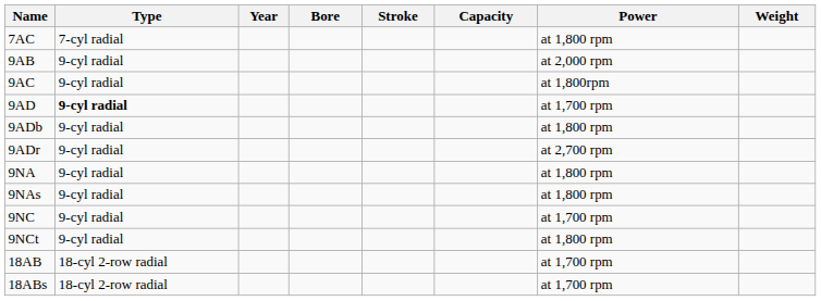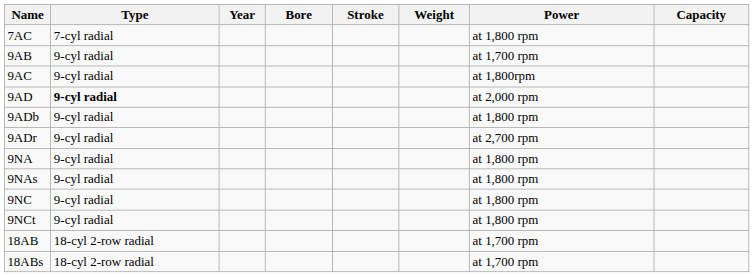 <table class="wikitable">
 <tr style="width: 100%;text-align:center; background:#d8eff;border="1"">
 <th scope="col" width="50px ">Name</th>
 <th scope="col" width="200px ">Type</th>
 <th scope="col" width="50px ">Year</th>
 <th scope="col" width="75px ">Bore</th>
 <th scope="col" width="75px ">Stroke</th>
+<th scope="col" width="80px ">Weight</th>
+<th scope="col" width="220px ">Power</th>
 <th scope="col" width="110px ">Capacity</th>
-<th scope="col" width="220px ">Power</th>
-<th scope="col" width="80px ">Weight</th>
 </tr>
 <tr>
 <td> 7AC</td>
 <td> 7-cyl radial</td>
 <td></td>
 <td> </td>
 <td> </td>
+<td>  </td>
+<td>  at 1,800 rpm</td>
 <td> </td>
-<td>  at 1,800 rpm</td>
-<td>  </td>
 </tr>
 <tr>
 <td> 9AB</td>
 <td> 9-cyl radial</td>
 <td></td>
 <td> </td>
 <td> </td>
 <td> </td>
-<td>  at 2,000 rpm</td>
+<td>  at 1,700 rpm</td>
 <td> </td>
 </tr>
 <tr>
 <td> 9AC</td>
 <td> 9-cyl radial</td>
 <td></td>
 <td> </td>
 <td> </td>
+<td></td>
+<td>  at 1,800rpm</td>
 <td> </td>
-<td>  at 1,800rpm</td>
-<td></td>
 </tr>
 <tr>
 <td> 9AD</td>
 <td><strong> 9-cyl radial</strong></td>
 <td></td>
 <td> </td>
 <td> </td>
+<td></td>
+<td>  at 2,000 rpm</td>
 <td> </td>
-<td>  at 1,700 rpm</td>
-<td></td>
 </tr>
 <tr>
 <td> 9ADb</td>
 <td> 9-cyl radial</td>
 <td></td>
 <td> </td>
 <td> </td>
+<td></td>
+<td> at 1,800 rpm</td>
 <td> </td>
-<td> at 1,800 rpm</td>
-<td></td>
 </tr>
 <tr>
 <td> 9ADr</td>
 <td> 9-cyl radial</td>
 <td></td>
 <td> </td>
 <td> </td>
+<td></td>
+<td>  at 2,700 rpm</td>
 <td> </td>
-<td>  at 2,700 rpm</td>
-<td></td>
 </tr>
 <tr>
 <td> 9NA</td>
 <td> 9-cyl radial</td>
 <td></td>
 <td> </td>
 <td> </td>
+<td></td>
+<td>  at 1,800 rpm</td>
 <td> </td>
-<td>  at 1,800 rpm</td>
-<td></td>
 </tr>
 <tr>
 <td> 9NAs</td>
 <td> 9-cyl radial</td>
 <td></td>
 <td> </td>
 <td> </td>
+<td></td>
+<td> at 1,800 rpm</td>
 <td> </td>
-<td> at 1,800 rpm</td>
-<td></td>
 </tr>
 <tr>
 <td> 9NC</td>
 <td> 9-cyl radial</td>
 <td></td>
 <td> </td>
 <td> </td>
+<td></td>
+<td>  at 1,800 rpm</td>
 <td> </td>
-<td>  at 1,700 rpm</td>
-<td></td>
 </tr>
 <tr>
 <td> 9NCt</td>
 <td> 9-cyl radial</td>
 <td></td>
 <td> </td>
 <td> </td>
 <td> </td>
 <td>  at 1,800 rpm</td>
 <td> </td>
 </tr>
 <tr>
 <td> 18AB</td>
 <td> 18-cyl 2-row radial</td>
 <td></td>
 <td> </td>
 <td> </td>
+<td></td>
+<td>  at 1,700 rpm</td>
 <td> </td>
-<td>  at 1,700 rpm</td>
-<td></td>
 </tr>
 <tr>
 <td> 18ABs</td>
 <td> 18-cyl 2-row radial</td>
 <td></td>
 <td> </td>
 <td> </td>
+<td></td>
+<td> at 1,700 rpm</td>
 <td> </td>
-<td> at 1,700 rpm</td>
-<td></td>
 </tr>
 </table>
